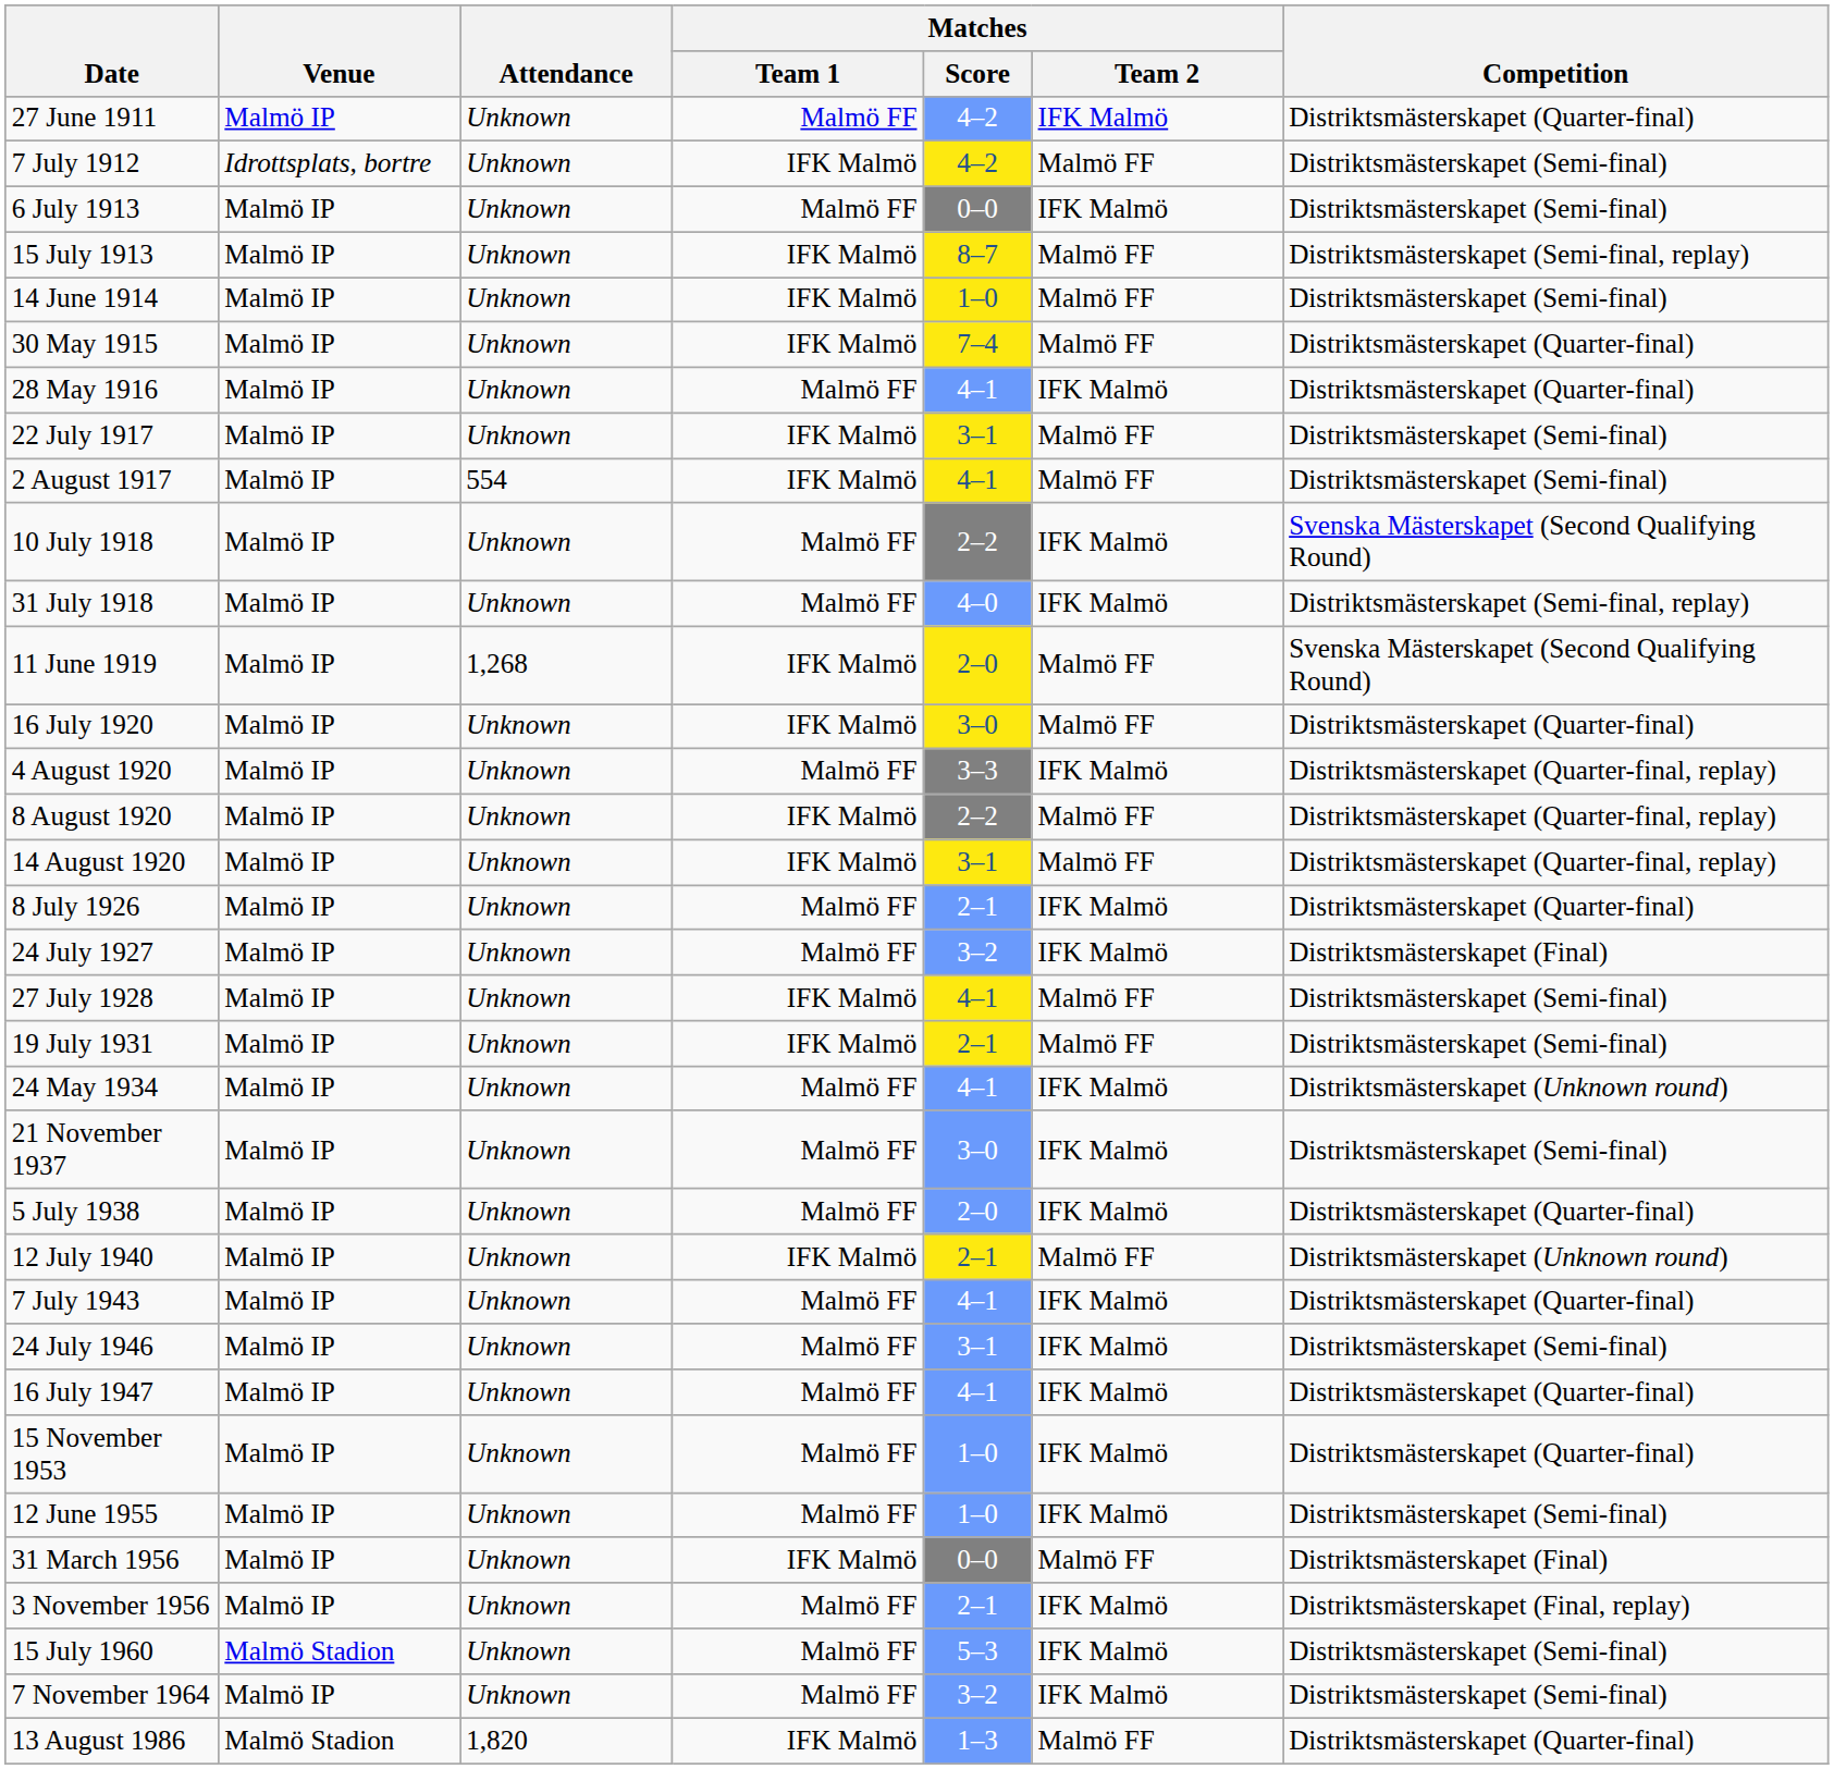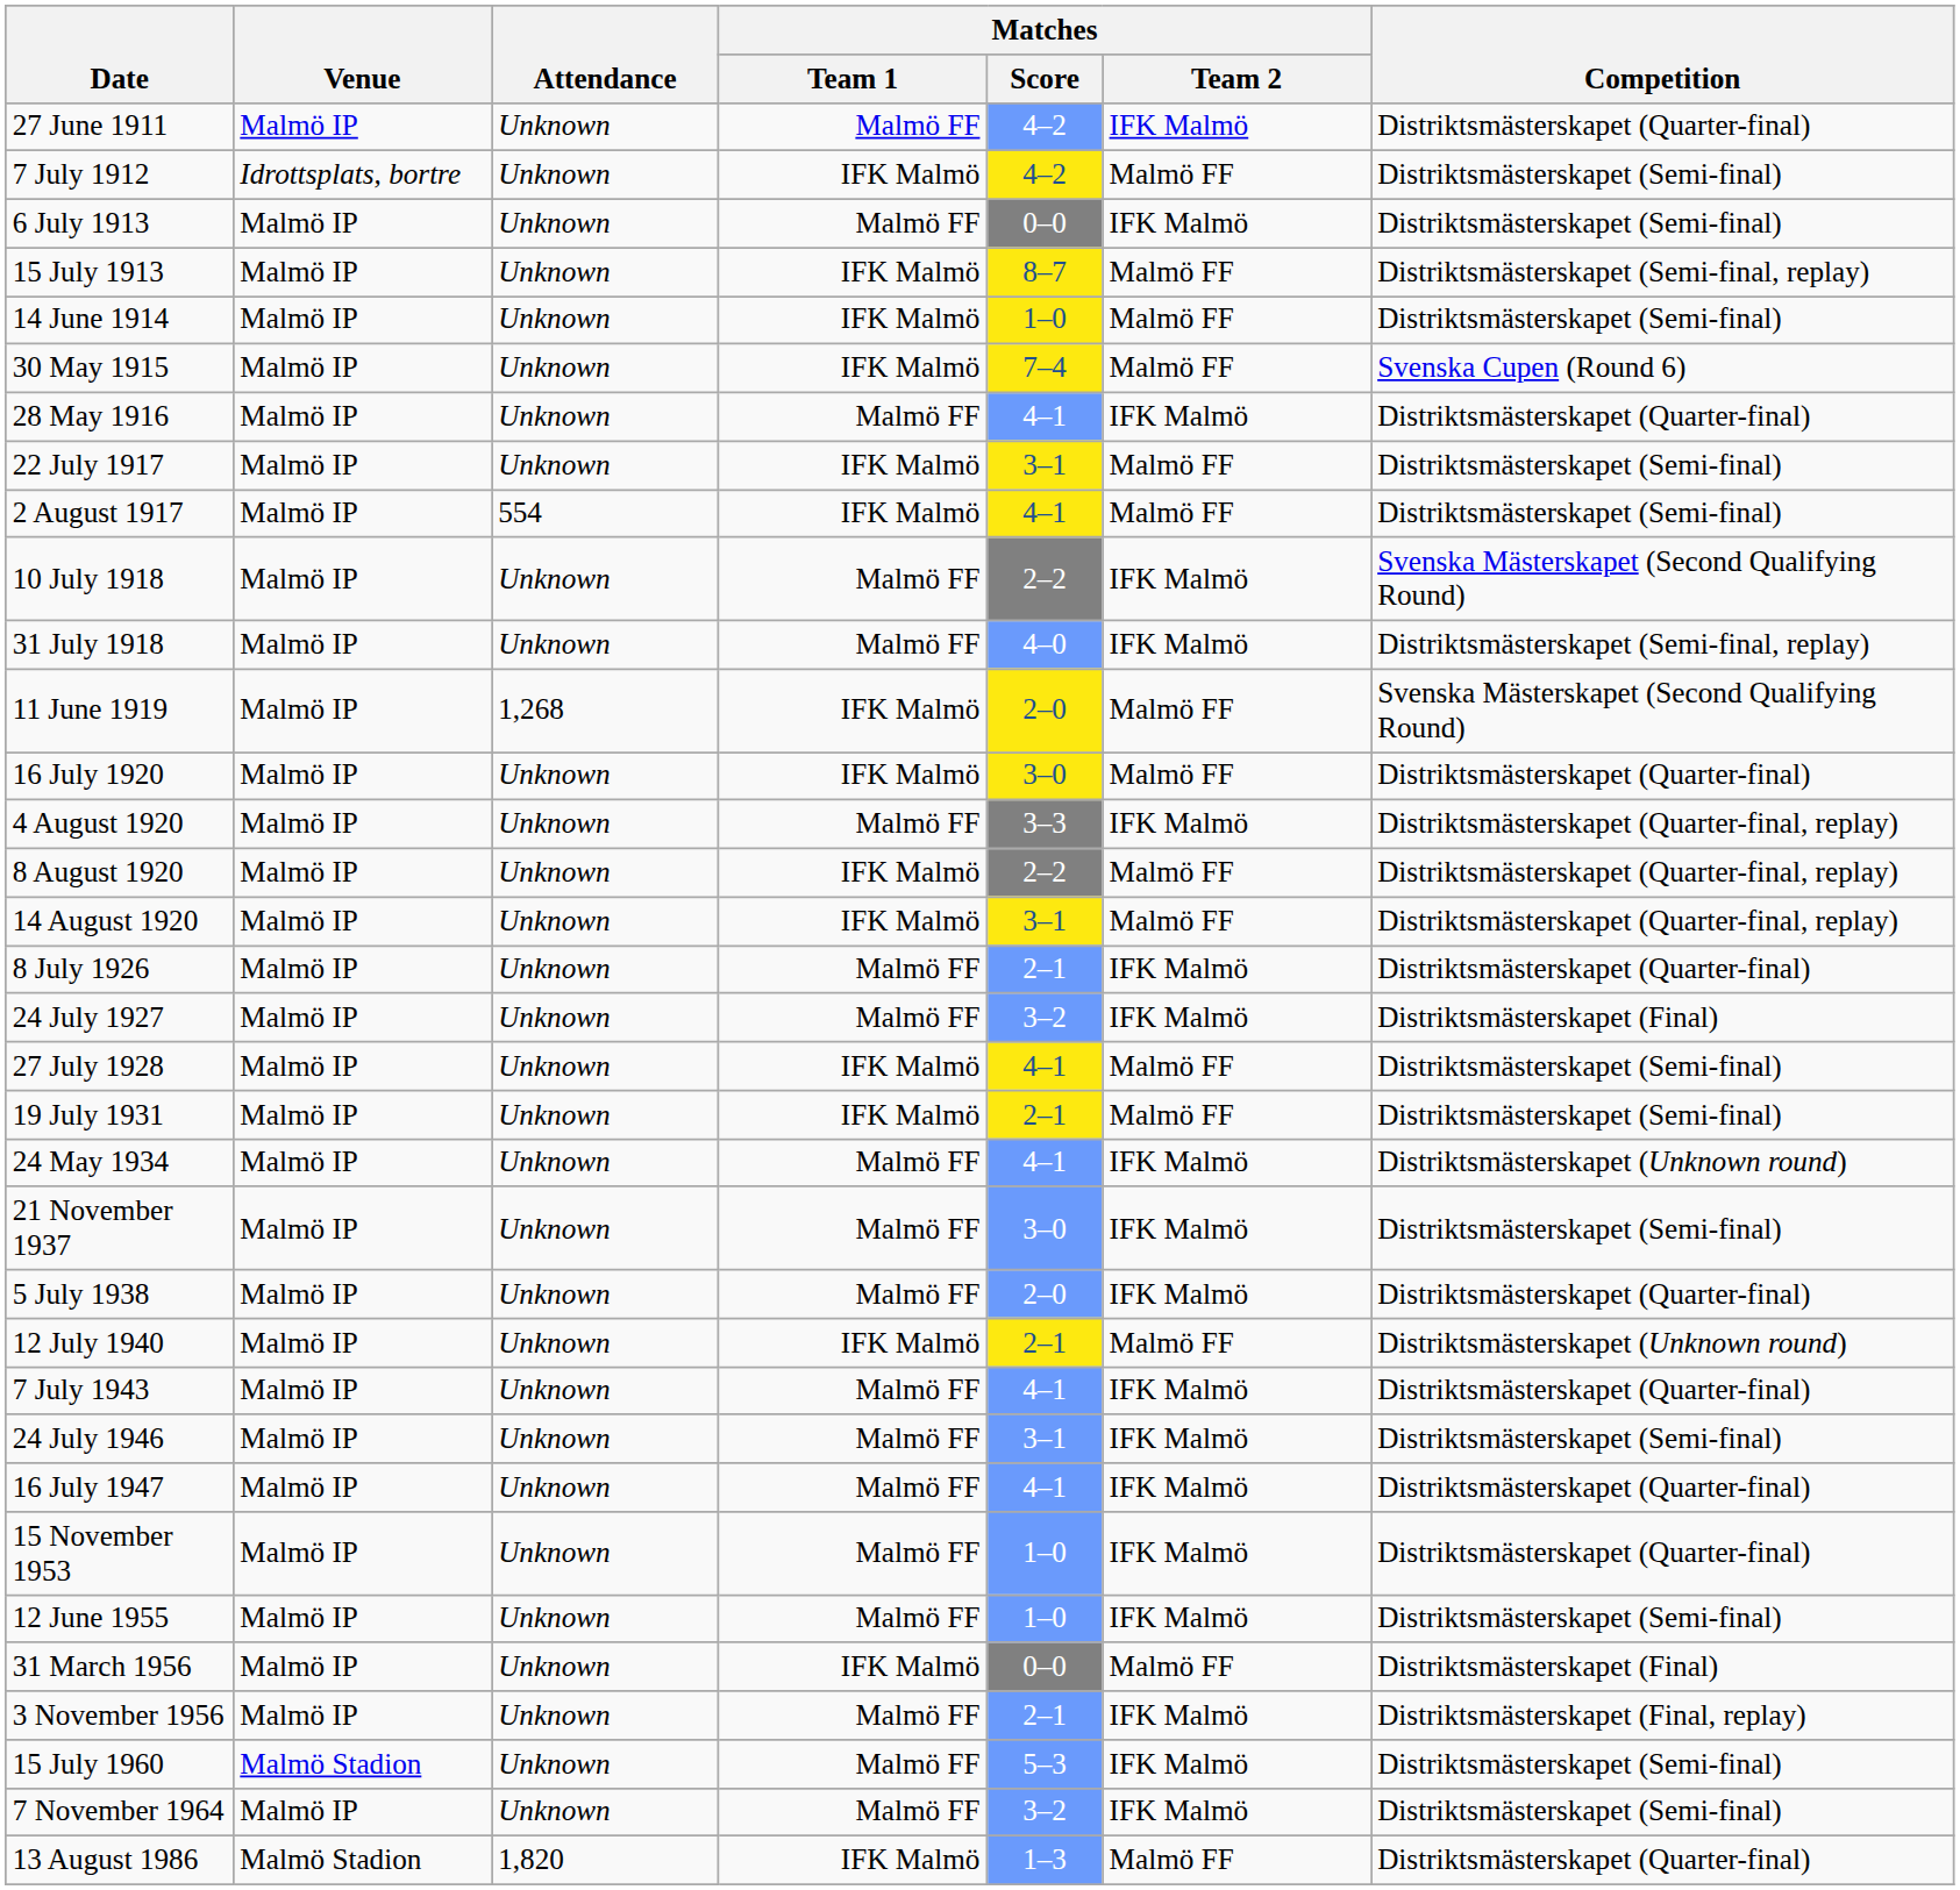 <table class="wikitable" style="font-size:90%">
 <tr>
 <th rowspan="2" valign="bottom" width="105">Date</th>
 <th rowspan="2" valign="bottom" width="120">Venue</th>
 <th rowspan="2" valign="bottom" width="105">Attendance</th>
 <th colspan="3" width="270">Matches</th>
 <th rowspan="2" valign="bottom" width="280">Competition</th>
 </tr>
 <tr>
 <th width="125">Team 1</th>
 <th width="50">Score</th>
 <th width="125">Team 2</th>
 </tr>
 <tr>
 <td>27 June 1911</td>
 <td><a href='#'>Malmö IP</a></td>
 <td><em>Unknown</em></td>
 <td align="right"><a href='#'>Malmö FF</a></td>
 <td style="text-align:center; background:#6A9AFC; color:white;">4–2</td>
 <td align="left"><a href='#'>IFK Malmö</a></td>
 <td>Distriktsmästerskapet (Quarter-final)</td>
 </tr>
 <tr>
 <td>7 July 1912</td>
 <td><em>Idrottsplats, bortre</em></td>
 <td><em>Unknown</em></td>
 <td align="right">IFK Malmö</td>
 <td style="text-align:center; background:#FDE910; color:#205090;">4–2</td>
 <td align="left">Malmö FF</td>
 <td>Distriktsmästerskapet (Semi-final)</td>
 </tr>
 <tr>
 <td>6 July 1913</td>
 <td>Malmö IP</td>
 <td><em>Unknown</em></td>
 <td align="right">Malmö FF</td>
 <td style="text-align:center; background:#808080; color:white;">0–0</td>
 <td align="left">IFK Malmö</td>
 <td>Distriktsmästerskapet (Semi-final)</td>
 </tr>
 <tr>
 <td>15 July 1913</td>
 <td>Malmö IP</td>
 <td><em>Unknown</em></td>
 <td align="right">IFK Malmö</td>
 <td style="text-align:center; background:#FDE910; color:#205090;">8–7</td>
 <td align="left">Malmö FF</td>
 <td>Distriktsmästerskapet (Semi-final, replay)</td>
 </tr>
 <tr>
 <td>14 June 1914</td>
 <td>Malmö IP</td>
 <td><em>Unknown</em></td>
 <td align="right">IFK Malmö</td>
 <td style="text-align:center; background:#FDE910; color:#205090;">1–0</td>
 <td align="left">Malmö FF</td>
 <td>Distriktsmästerskapet (Semi-final)</td>
 </tr>
 <tr>
 <td>30 May 1915</td>
 <td>Malmö IP</td>
 <td><em>Unknown</em></td>
 <td align="right">IFK Malmö</td>
 <td style="text-align:center; background:#FDE910; color:#205090;">7–4</td>
 <td align="left">Malmö FF</td>
-<td>Distriktsmästerskapet (Quarter-final)</td>
+<td><a href='#'>Svenska Cupen</a> (Round 6)</td>
 </tr>
 <tr>
 <td>28 May 1916</td>
 <td>Malmö IP</td>
 <td><em>Unknown</em></td>
 <td align="right">Malmö FF</td>
 <td style="text-align:center; background:#6A9AFC; color:white;">4–1</td>
 <td align="left">IFK Malmö</td>
 <td>Distriktsmästerskapet (Quarter-final)</td>
 </tr>
 <tr>
 <td>22 July 1917</td>
 <td>Malmö IP</td>
 <td><em>Unknown</em></td>
 <td align="right">IFK Malmö</td>
 <td style="text-align:center; background:#FDE910; color:#205090;">3–1</td>
 <td align="left">Malmö FF</td>
 <td>Distriktsmästerskapet (Semi-final)</td>
 </tr>
 <tr>
 <td>2 August 1917</td>
 <td>Malmö IP</td>
 <td>554</td>
 <td align="right">IFK Malmö</td>
 <td style="text-align:center; background:#FDE910; color:#205090;">4–1</td>
 <td align="left">Malmö FF</td>
 <td>Distriktsmästerskapet (Semi-final)</td>
 </tr>
 <tr>
 <td>10 July 1918</td>
 <td>Malmö IP</td>
 <td><em>Unknown</em></td>
 <td align="right">Malmö FF</td>
 <td style="text-align:center; background:#808080; color:white;">2–2</td>
 <td align="left">IFK Malmö</td>
 <td><a href='#'>Svenska Mästerskapet</a> (Second Qualifying Round)</td>
 </tr>
 <tr>
 <td>31 July 1918</td>
 <td>Malmö IP</td>
 <td><em>Unknown</em></td>
 <td align="right">Malmö FF</td>
 <td style="text-align:center; background:#6A9AFC; color:white;">4–0</td>
 <td align="left">IFK Malmö</td>
 <td>Distriktsmästerskapet (Semi-final, replay)</td>
 </tr>
 <tr>
 <td>11 June 1919</td>
 <td>Malmö IP</td>
 <td>1,268</td>
 <td align="right">IFK Malmö</td>
 <td style="text-align:center; background:#FDE910; color:#205090;">2–0</td>
 <td align="left">Malmö FF</td>
 <td>Svenska Mästerskapet (Second Qualifying Round)</td>
 </tr>
 <tr>
 <td>16 July 1920</td>
 <td>Malmö IP</td>
 <td><em>Unknown</em></td>
 <td align="right">IFK Malmö</td>
 <td style="text-align:center; background:#FDE910; color:#205090;">3–0</td>
 <td align="left">Malmö FF</td>
 <td>Distriktsmästerskapet (Quarter-final)</td>
 </tr>
 <tr>
 <td>4 August 1920</td>
 <td>Malmö IP</td>
 <td><em>Unknown</em></td>
 <td align="right">Malmö FF</td>
 <td style="text-align:center; background:#808080; color:white;">3–3</td>
 <td align="left">IFK Malmö</td>
 <td>Distriktsmästerskapet (Quarter-final, replay)</td>
 </tr>
 <tr>
 <td>8 August 1920</td>
 <td>Malmö IP</td>
 <td><em>Unknown</em></td>
 <td align="right">IFK Malmö</td>
 <td style="text-align:center; background:#808080; color:white;">2–2</td>
 <td align="left">Malmö FF</td>
 <td>Distriktsmästerskapet (Quarter-final, replay)</td>
 </tr>
 <tr>
 <td>14 August 1920</td>
 <td>Malmö IP</td>
 <td><em>Unknown</em></td>
 <td align="right">IFK Malmö</td>
 <td style="text-align:center; background:#FDE910; color:#205090;">3–1</td>
 <td align="left">Malmö FF</td>
 <td>Distriktsmästerskapet (Quarter-final, replay)</td>
 </tr>
 <tr>
 <td>8 July 1926</td>
 <td>Malmö IP</td>
 <td><em>Unknown</em></td>
 <td align="right">Malmö FF</td>
 <td style="text-align:center; background:#6A9AFC; color:white;">2–1</td>
 <td align="left">IFK Malmö</td>
 <td>Distriktsmästerskapet (Quarter-final)</td>
 </tr>
 <tr>
 <td>24 July 1927</td>
 <td>Malmö IP</td>
 <td><em>Unknown</em></td>
 <td align="right">Malmö FF</td>
 <td style="text-align:center; background:#6A9AFC; color:white;">3–2</td>
 <td align="left">IFK Malmö</td>
 <td>Distriktsmästerskapet (Final)</td>
 </tr>
 <tr>
 <td>27 July 1928</td>
 <td>Malmö IP</td>
 <td><em>Unknown</em></td>
 <td align="right">IFK Malmö</td>
 <td style="text-align:center; background:#FDE910; color:#205090;">4–1</td>
 <td align="left">Malmö FF</td>
 <td>Distriktsmästerskapet (Semi-final)</td>
 </tr>
 <tr>
 <td>19 July 1931</td>
 <td>Malmö IP</td>
 <td><em>Unknown</em></td>
 <td align="right">IFK Malmö</td>
 <td style="text-align:center; background:#FDE910; color:#205090;">2–1</td>
 <td align="left">Malmö FF</td>
 <td>Distriktsmästerskapet (Semi-final)</td>
 </tr>
 <tr>
 <td>24 May 1934</td>
 <td>Malmö IP</td>
 <td><em>Unknown</em></td>
 <td align="right">Malmö FF</td>
 <td style="text-align:center; background:#6A9AFC; color:white;">4–1</td>
 <td align="left">IFK Malmö</td>
 <td>Distriktsmästerskapet (<em>Unknown round</em>)</td>
 </tr>
 <tr>
 <td>21 November 1937</td>
 <td>Malmö IP</td>
 <td><em>Unknown</em></td>
 <td align="right">Malmö FF</td>
 <td style="text-align:center; background:#6A9AFC; color:white;">3–0</td>
 <td align="left">IFK Malmö</td>
 <td>Distriktsmästerskapet (Semi-final)</td>
 </tr>
 <tr>
 <td>5 July 1938</td>
 <td>Malmö IP</td>
 <td><em>Unknown</em></td>
 <td align="right">Malmö FF</td>
 <td style="text-align:center; background:#6A9AFC; color:white;">2–0</td>
 <td align="left">IFK Malmö</td>
 <td>Distriktsmästerskapet (Quarter-final)</td>
 </tr>
 <tr>
 <td>12 July 1940</td>
 <td>Malmö IP</td>
 <td><em>Unknown</em></td>
 <td align="right">IFK Malmö</td>
 <td style="text-align:center; background:#FDE910; color:#205090;">2–1</td>
 <td align="left">Malmö FF</td>
 <td>Distriktsmästerskapet (<em>Unknown round</em>)</td>
 </tr>
 <tr>
 <td>7 July 1943</td>
 <td>Malmö IP</td>
 <td><em>Unknown</em></td>
 <td align="right">Malmö FF</td>
 <td style="text-align:center; background:#6A9AFC; color:white;">4–1</td>
 <td align="left">IFK Malmö</td>
 <td>Distriktsmästerskapet (Quarter-final)</td>
 </tr>
 <tr>
 <td>24 July 1946</td>
 <td>Malmö IP</td>
 <td><em>Unknown</em></td>
 <td align="right">Malmö FF</td>
 <td style="text-align:center; background:#6A9AFC; color:white;">3–1</td>
 <td align="left">IFK Malmö</td>
 <td>Distriktsmästerskapet (Semi-final)</td>
 </tr>
 <tr>
 <td>16 July 1947</td>
 <td>Malmö IP</td>
 <td><em>Unknown</em></td>
 <td align="right">Malmö FF</td>
 <td style="text-align:center; background:#6A9AFC; color:white;">4–1</td>
 <td align="left">IFK Malmö</td>
 <td>Distriktsmästerskapet (Quarter-final)</td>
 </tr>
 <tr>
 <td>15 November 1953</td>
 <td>Malmö IP</td>
 <td><em>Unknown</em></td>
 <td align="right">Malmö FF</td>
 <td style="text-align:center; background:#6A9AFC; color:white;">1–0</td>
 <td align="left">IFK Malmö</td>
 <td>Distriktsmästerskapet (Quarter-final)</td>
 </tr>
 <tr>
 <td>12 June 1955</td>
 <td>Malmö IP</td>
 <td><em>Unknown</em></td>
 <td align="right">Malmö FF</td>
 <td style="text-align:center; background:#6A9AFC; color:white;">1–0</td>
 <td align="left">IFK Malmö</td>
 <td>Distriktsmästerskapet (Semi-final)</td>
 </tr>
 <tr>
 <td>31 March 1956</td>
 <td>Malmö IP</td>
 <td><em>Unknown</em></td>
 <td align="right">IFK Malmö</td>
 <td style="text-align:center; background:#808080; color:white;">0–0</td>
 <td align="left">Malmö FF</td>
 <td>Distriktsmästerskapet (Final)</td>
 </tr>
 <tr>
 <td>3 November 1956</td>
 <td>Malmö IP</td>
 <td><em>Unknown</em></td>
 <td align="right">Malmö FF</td>
 <td style="text-align:center; background:#6A9AFC; color:white;">2–1</td>
 <td align="left">IFK Malmö</td>
 <td>Distriktsmästerskapet (Final, replay)</td>
 </tr>
 <tr>
 <td>15 July 1960</td>
 <td><a href='#'>Malmö Stadion</a></td>
 <td><em>Unknown</em></td>
 <td align="right">Malmö FF</td>
 <td style="text-align:center; background:#6A9AFC; color:white;">5–3</td>
 <td align="left">IFK Malmö</td>
 <td>Distriktsmästerskapet (Semi-final)</td>
 </tr>
 <tr>
 <td>7 November 1964</td>
 <td>Malmö IP</td>
 <td><em>Unknown</em></td>
 <td align="right">Malmö FF</td>
 <td style="text-align:center; background:#6A9AFC; color:white;">3–2</td>
 <td align="left">IFK Malmö</td>
 <td>Distriktsmästerskapet (Semi-final)</td>
 </tr>
 <tr>
 <td>13 August 1986</td>
 <td>Malmö Stadion</td>
 <td>1,820</td>
 <td align="right">IFK Malmö</td>
 <td style="text-align:center; background:#6A9AFC; color:white;">1–3</td>
 <td align="left">Malmö FF</td>
 <td>Distriktsmästerskapet (Quarter-final)</td>
 </tr>
 </table>
